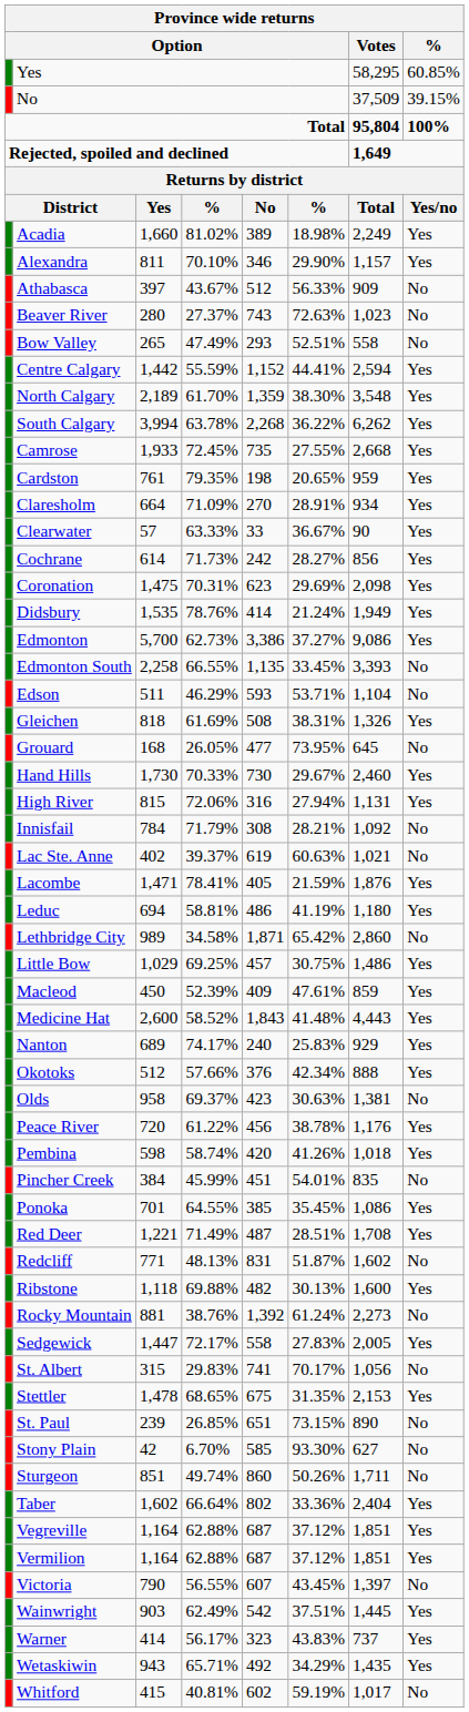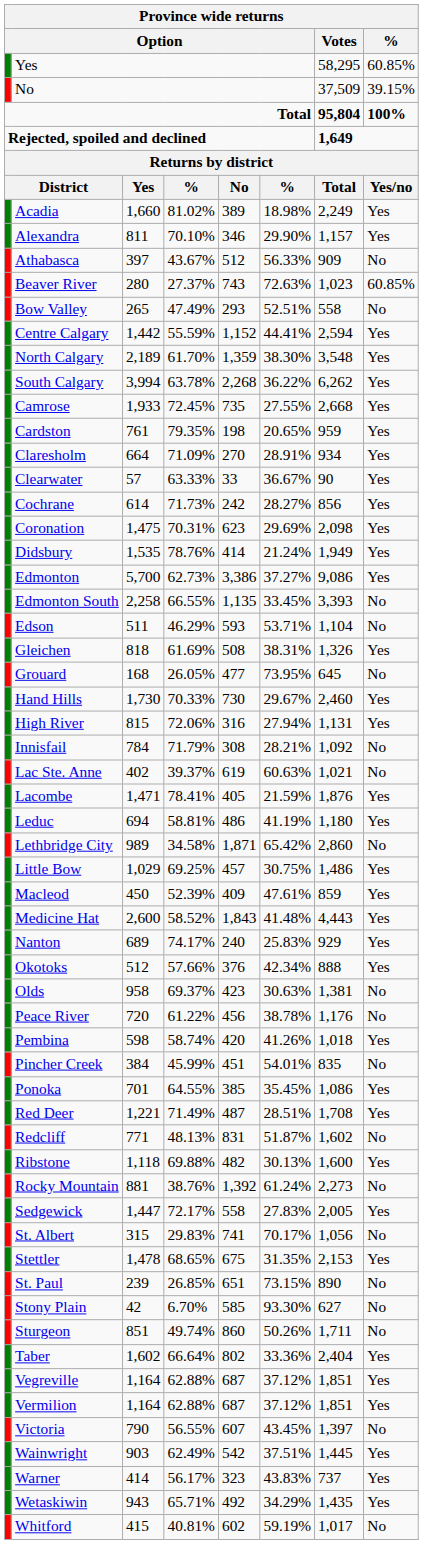 <table class="wikitable">
 <tr>
 <th colspan=8>Province wide returns</th>
 </tr>
 <tr>
 <th colspan=6>Option</th>
 <th>Votes</th>
 <th>%</th>
 </tr>
 <tr>
 <td bgcolor=green></td>
 <td colspan=5>Yes</td>
 <td>58,295</td>
 <td>60.85%</td>
 </tr>
 <tr>
 <td bgcolor=red></td>
 <td colspan=5>No</td>
 <td>37,509</td>
 <td>39.15%</td>
 </tr>
 <tr>
 <td colspan=6 align=right><strong>Total</strong></td>
 <td><strong>95,804</strong></td>
 <td><strong>100%</strong></td>
 </tr>
 <tr>
 <td colspan=6><strong>Rejected, spoiled and declined</strong></td>
 <td colspan=2><strong>1,649</strong></td>
 </tr>
 <tr>
 <th colspan=8>Returns by district</th>
 </tr>
 <tr>
 <th colspan=2>District</th>
 <th>Yes</th>
 <th>%</th>
 <th>No</th>
 <th>%</th>
 <th>Total</th>
 <th>Yes/no</th>
 </tr>
 <tr>
 <td bgcolor=green></td>
 <td><a href='#'>Acadia</a></td>
 <td>1,660</td>
 <td>81.02%</td>
 <td>389</td>
 <td>18.98%</td>
 <td>2,249</td>
 <td>Yes</td>
 </tr>
 <tr>
 <td bgcolor=green></td>
 <td><a href='#'>Alexandra</a></td>
 <td>811</td>
 <td>70.10%</td>
 <td>346</td>
 <td>29.90%</td>
 <td>1,157</td>
 <td>Yes</td>
 </tr>
 <tr>
 <td bgcolor=red></td>
 <td><a href='#'>Athabasca</a></td>
 <td>397</td>
 <td>43.67%</td>
 <td>512</td>
 <td>56.33%</td>
 <td>909</td>
 <td>No</td>
 </tr>
 <tr>
 <td bgcolor=red></td>
 <td><a href='#'>Beaver River</a></td>
 <td>280</td>
 <td>27.37%</td>
 <td>743</td>
 <td>72.63%</td>
 <td>1,023</td>
-<td>No</td>
+<td>60.85%</td>
 </tr>
 <tr>
 <td bgcolor=red></td>
 <td><a href='#'>Bow Valley</a></td>
 <td>265</td>
 <td>47.49%</td>
 <td>293</td>
 <td>52.51%</td>
 <td>558</td>
 <td>No</td>
 </tr>
 <tr>
 <td bgcolor=green></td>
 <td><a href='#'>Centre Calgary</a></td>
 <td>1,442</td>
 <td>55.59%</td>
 <td>1,152</td>
 <td>44.41%</td>
 <td>2,594</td>
 <td>Yes</td>
 </tr>
 <tr>
 <td bgcolor=green></td>
 <td><a href='#'>North Calgary</a></td>
 <td>2,189</td>
 <td>61.70%</td>
 <td>1,359</td>
 <td>38.30%</td>
 <td>3,548</td>
 <td>Yes</td>
 </tr>
 <tr>
 <td bgcolor=green></td>
 <td><a href='#'>South Calgary</a></td>
 <td>3,994</td>
 <td>63.78%</td>
 <td>2,268</td>
 <td>36.22%</td>
 <td>6,262</td>
 <td>Yes</td>
 </tr>
 <tr>
 <td bgcolor=green></td>
 <td><a href='#'>Camrose</a></td>
 <td>1,933</td>
 <td>72.45%</td>
 <td>735</td>
 <td>27.55%</td>
 <td>2,668</td>
 <td>Yes</td>
 </tr>
 <tr>
 <td bgcolor=green></td>
 <td><a href='#'>Cardston</a></td>
 <td>761</td>
 <td>79.35%</td>
 <td>198</td>
 <td>20.65%</td>
 <td>959</td>
 <td>Yes</td>
 </tr>
 <tr>
 <td bgcolor=green></td>
 <td><a href='#'>Claresholm</a></td>
 <td>664</td>
 <td>71.09%</td>
 <td>270</td>
 <td>28.91%</td>
 <td>934</td>
 <td>Yes</td>
 </tr>
 <tr>
 <td bgcolor=green></td>
 <td><a href='#'>Clearwater</a></td>
 <td>57</td>
 <td>63.33%</td>
 <td>33</td>
 <td>36.67%</td>
 <td>90</td>
 <td>Yes</td>
 </tr>
 <tr>
 <td bgcolor=green></td>
 <td><a href='#'>Cochrane</a></td>
 <td>614</td>
 <td>71.73%</td>
 <td>242</td>
 <td>28.27%</td>
 <td>856</td>
 <td>Yes</td>
 </tr>
 <tr>
 <td bgcolor=green></td>
 <td><a href='#'>Coronation</a></td>
 <td>1,475</td>
 <td>70.31%</td>
 <td>623</td>
 <td>29.69%</td>
 <td>2,098</td>
 <td>Yes</td>
 </tr>
 <tr>
 <td bgcolor=green></td>
 <td><a href='#'>Didsbury</a></td>
 <td>1,535</td>
 <td>78.76%</td>
 <td>414</td>
 <td>21.24%</td>
 <td>1,949</td>
 <td>Yes</td>
 </tr>
 <tr>
 <td bgcolor=green></td>
 <td><a href='#'>Edmonton</a></td>
 <td>5,700</td>
 <td>62.73%</td>
 <td>3,386</td>
 <td>37.27%</td>
 <td>9,086</td>
 <td>Yes</td>
 </tr>
 <tr>
 <td bgcolor=green></td>
 <td><a href='#'>Edmonton South</a></td>
 <td>2,258</td>
 <td>66.55%</td>
 <td>1,135</td>
 <td>33.45%</td>
 <td>3,393</td>
 <td>No</td>
 </tr>
 <tr>
 <td bgcolor=red></td>
 <td><a href='#'>Edson</a></td>
 <td>511</td>
 <td>46.29%</td>
 <td>593</td>
 <td>53.71%</td>
 <td>1,104</td>
 <td>No</td>
 </tr>
 <tr>
 <td bgcolor=green></td>
 <td><a href='#'>Gleichen</a></td>
 <td>818</td>
 <td>61.69%</td>
 <td>508</td>
 <td>38.31%</td>
 <td>1,326</td>
 <td>Yes</td>
 </tr>
 <tr>
 <td bgcolor=red></td>
 <td><a href='#'>Grouard</a></td>
 <td>168</td>
 <td>26.05%</td>
 <td>477</td>
 <td>73.95%</td>
 <td>645</td>
 <td>No</td>
 </tr>
 <tr>
 <td bgcolor=green></td>
 <td><a href='#'>Hand Hills</a></td>
 <td>1,730</td>
 <td>70.33%</td>
 <td>730</td>
 <td>29.67%</td>
 <td>2,460</td>
 <td>Yes</td>
 </tr>
 <tr>
 <td bgcolor=green></td>
 <td><a href='#'>High River</a></td>
 <td>815</td>
 <td>72.06%</td>
 <td>316</td>
 <td>27.94%</td>
 <td>1,131</td>
 <td>Yes</td>
 </tr>
 <tr>
 <td bgcolor=green></td>
 <td><a href='#'>Innisfail</a></td>
 <td>784</td>
 <td>71.79%</td>
 <td>308</td>
 <td>28.21%</td>
 <td>1,092</td>
 <td>No</td>
 </tr>
 <tr>
 <td bgcolor=red></td>
 <td><a href='#'>Lac Ste. Anne</a></td>
 <td>402</td>
 <td>39.37%</td>
 <td>619</td>
 <td>60.63%</td>
 <td>1,021</td>
 <td>No</td>
 </tr>
 <tr>
 <td bgcolor=green></td>
 <td><a href='#'>Lacombe</a></td>
 <td>1,471</td>
 <td>78.41%</td>
 <td>405</td>
 <td>21.59%</td>
 <td>1,876</td>
 <td>Yes</td>
 </tr>
 <tr>
 <td bgcolor=green></td>
 <td><a href='#'>Leduc</a></td>
 <td>694</td>
 <td>58.81%</td>
 <td>486</td>
 <td>41.19%</td>
 <td>1,180</td>
 <td>Yes</td>
 </tr>
 <tr>
 <td bgcolor=red></td>
 <td><a href='#'>Lethbridge City</a></td>
 <td>989</td>
 <td>34.58%</td>
 <td>1,871</td>
 <td>65.42%</td>
 <td>2,860</td>
 <td>No</td>
 </tr>
 <tr>
 <td bgcolor=green></td>
 <td><a href='#'>Little Bow</a></td>
 <td>1,029</td>
 <td>69.25%</td>
 <td>457</td>
 <td>30.75%</td>
 <td>1,486</td>
 <td>Yes</td>
 </tr>
 <tr>
 <td bgcolor=green></td>
 <td><a href='#'>Macleod</a></td>
 <td>450</td>
 <td>52.39%</td>
 <td>409</td>
 <td>47.61%</td>
 <td>859</td>
 <td>Yes</td>
 </tr>
 <tr>
 <td bgcolor=green></td>
 <td><a href='#'>Medicine Hat</a></td>
 <td>2,600</td>
 <td>58.52%</td>
 <td>1,843</td>
 <td>41.48%</td>
 <td>4,443</td>
 <td>Yes</td>
 </tr>
 <tr>
 <td bgcolor=green></td>
 <td><a href='#'>Nanton</a></td>
 <td>689</td>
 <td>74.17%</td>
 <td>240</td>
 <td>25.83%</td>
 <td>929</td>
 <td>Yes</td>
 </tr>
 <tr>
 <td bgcolor=green></td>
 <td><a href='#'>Okotoks</a></td>
 <td>512</td>
 <td>57.66%</td>
 <td>376</td>
 <td>42.34%</td>
 <td>888</td>
 <td>Yes</td>
 </tr>
 <tr>
 <td bgcolor=green></td>
 <td><a href='#'>Olds</a></td>
 <td>958</td>
 <td>69.37%</td>
 <td>423</td>
 <td>30.63%</td>
 <td>1,381</td>
 <td>No</td>
 </tr>
 <tr>
 <td bgcolor=green></td>
 <td><a href='#'>Peace River</a></td>
 <td>720</td>
 <td>61.22%</td>
 <td>456</td>
 <td>38.78%</td>
 <td>1,176</td>
-<td>Yes</td>
+<td>No</td>
 </tr>
 <tr>
 <td bgcolor=green></td>
 <td><a href='#'>Pembina</a></td>
 <td>598</td>
 <td>58.74%</td>
 <td>420</td>
 <td>41.26%</td>
 <td>1,018</td>
 <td>Yes</td>
 </tr>
 <tr>
 <td bgcolor=red></td>
 <td><a href='#'>Pincher Creek</a></td>
 <td>384</td>
 <td>45.99%</td>
 <td>451</td>
 <td>54.01%</td>
 <td>835</td>
 <td>No</td>
 </tr>
 <tr>
 <td bgcolor=green></td>
 <td><a href='#'>Ponoka</a></td>
 <td>701</td>
 <td>64.55%</td>
 <td>385</td>
 <td>35.45%</td>
 <td>1,086</td>
 <td>Yes</td>
 </tr>
 <tr>
 <td bgcolor=green></td>
 <td><a href='#'>Red Deer</a></td>
 <td>1,221</td>
 <td>71.49%</td>
 <td>487</td>
 <td>28.51%</td>
 <td>1,708</td>
 <td>Yes</td>
 </tr>
 <tr>
 <td bgcolor=red></td>
 <td><a href='#'>Redcliff</a></td>
 <td>771</td>
 <td>48.13%</td>
 <td>831</td>
 <td>51.87%</td>
 <td>1,602</td>
 <td>No</td>
 </tr>
 <tr>
 <td bgcolor=green></td>
 <td><a href='#'>Ribstone</a></td>
 <td>1,118</td>
 <td>69.88%</td>
 <td>482</td>
 <td>30.13%</td>
 <td>1,600</td>
 <td>Yes</td>
 </tr>
 <tr>
 <td bgcolor=red></td>
 <td><a href='#'>Rocky Mountain</a></td>
 <td>881</td>
 <td>38.76%</td>
 <td>1,392</td>
 <td>61.24%</td>
 <td>2,273</td>
 <td>No</td>
 </tr>
 <tr>
 <td bgcolor=green></td>
 <td><a href='#'>Sedgewick</a></td>
 <td>1,447</td>
 <td>72.17%</td>
 <td>558</td>
 <td>27.83%</td>
 <td>2,005</td>
 <td>Yes</td>
 </tr>
 <tr>
 <td bgcolor=red></td>
 <td><a href='#'>St. Albert</a></td>
 <td>315</td>
 <td>29.83%</td>
 <td>741</td>
 <td>70.17%</td>
 <td>1,056</td>
 <td>No</td>
 </tr>
 <tr>
 <td bgcolor=green></td>
 <td><a href='#'>Stettler</a></td>
 <td>1,478</td>
 <td>68.65%</td>
 <td>675</td>
 <td>31.35%</td>
 <td>2,153</td>
 <td>Yes</td>
 </tr>
 <tr>
 <td bgcolor=red></td>
 <td><a href='#'>St. Paul</a></td>
 <td>239</td>
 <td>26.85%</td>
 <td>651</td>
 <td>73.15%</td>
 <td>890</td>
 <td>No</td>
 </tr>
 <tr>
 <td bgcolor=red></td>
 <td><a href='#'>Stony Plain</a></td>
 <td>42</td>
 <td>6.70%</td>
 <td>585</td>
 <td>93.30%</td>
 <td>627</td>
 <td>No</td>
 </tr>
 <tr>
 <td bgcolor=red></td>
 <td><a href='#'>Sturgeon</a></td>
 <td>851</td>
 <td>49.74%</td>
 <td>860</td>
 <td>50.26%</td>
 <td>1,711</td>
 <td>No</td>
 </tr>
 <tr>
 <td bgcolor=green></td>
 <td><a href='#'>Taber</a></td>
 <td>1,602</td>
 <td>66.64%</td>
 <td>802</td>
 <td>33.36%</td>
 <td>2,404</td>
 <td>Yes</td>
 </tr>
 <tr>
 <td bgcolor=green></td>
 <td><a href='#'>Vegreville</a></td>
 <td>1,164</td>
 <td>62.88%</td>
 <td>687</td>
 <td>37.12%</td>
 <td>1,851</td>
 <td>Yes</td>
 </tr>
 <tr>
 <td bgcolor=green></td>
 <td><a href='#'>Vermilion</a></td>
 <td>1,164</td>
 <td>62.88%</td>
 <td>687</td>
 <td>37.12%</td>
 <td>1,851</td>
 <td>Yes</td>
 </tr>
 <tr>
 <td bgcolor=red></td>
 <td><a href='#'>Victoria</a></td>
 <td>790</td>
 <td>56.55%</td>
 <td>607</td>
 <td>43.45%</td>
 <td>1,397</td>
 <td>No</td>
 </tr>
 <tr>
 <td bgcolor=green></td>
 <td><a href='#'>Wainwright</a></td>
 <td>903</td>
 <td>62.49%</td>
 <td>542</td>
 <td>37.51%</td>
 <td>1,445</td>
 <td>Yes</td>
 </tr>
 <tr>
 <td bgcolor=green></td>
 <td><a href='#'>Warner</a></td>
 <td>414</td>
 <td>56.17%</td>
 <td>323</td>
 <td>43.83%</td>
 <td>737</td>
 <td>Yes</td>
 </tr>
 <tr>
 <td bgcolor=green></td>
 <td><a href='#'>Wetaskiwin</a></td>
 <td>943</td>
 <td>65.71%</td>
 <td>492</td>
 <td>34.29%</td>
 <td>1,435</td>
 <td>Yes</td>
 </tr>
 <tr>
 <td bgcolor=red></td>
 <td><a href='#'>Whitford</a></td>
 <td>415</td>
 <td>40.81%</td>
 <td>602</td>
 <td>59.19%</td>
 <td>1,017</td>
 <td>No</td>
 </tr>
 </table>
